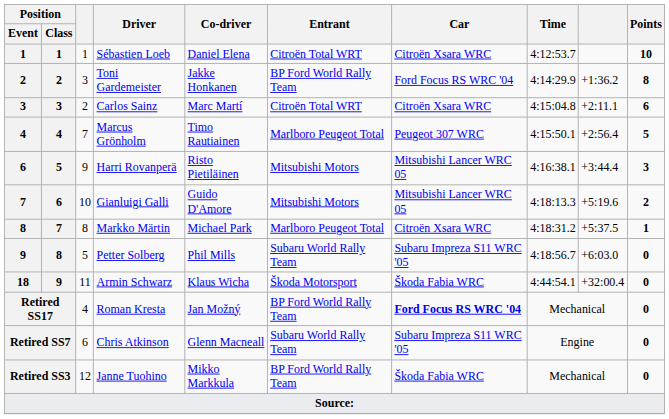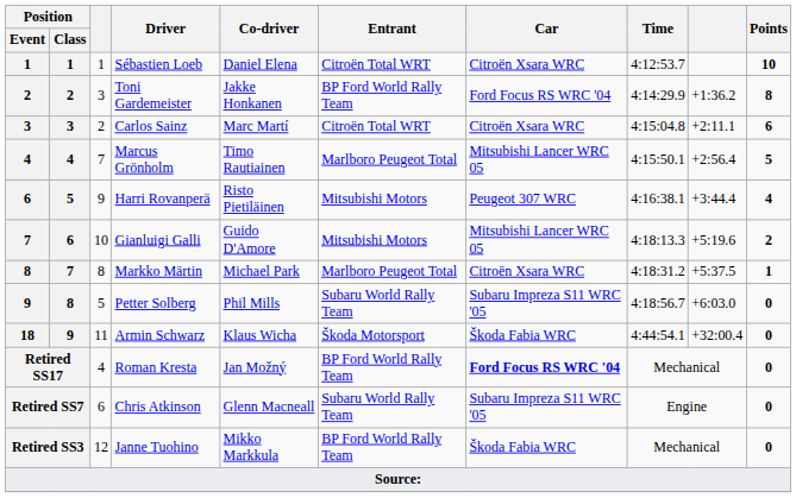 <table class="wikitable" width=85% style="font-size: 85%;">
 <tr>
 <th colspan="2">Position</th>
 <th rowspan="2"></th>
 <th rowspan="2">Driver</th>
 <th rowspan="2">Co-driver</th>
 <th rowspan="2">Entrant</th>
 <th rowspan="2">Car</th>
 <th rowspan="2">Time</th>
 <th rowspan="2"></th>
 <th rowspan="2">Points</th>
 </tr>
 <tr>
 <th>Event</th>
 <th>Class</th>
 </tr>
 <tr>
 <th>1</th>
 <th>1</th>
 <td align="center">1</td>
 <td> <a href='#'>Sébastien Loeb</a></td>
 <td> <a href='#'>Daniel Elena</a></td>
 <td> <a href='#'>Citroën Total WRT</a></td>
 <td><a href='#'>Citroën Xsara WRC</a></td>
 <td>4:12:53.7</td>
 <td></td>
 <td align="center"><strong>10</strong></td>
 </tr>
 <tr>
 <th>2</th>
 <th>2</th>
 <td align="center">3</td>
 <td> <a href='#'>Toni Gardemeister</a></td>
 <td> <a href='#'>Jakke Honkanen</a></td>
 <td> <a href='#'>BP Ford World Rally Team</a></td>
 <td><a href='#'>Ford Focus RS WRC '04</a></td>
 <td>4:14:29.9</td>
 <td>+1:36.2</td>
 <td align="center"><strong>8</strong></td>
 </tr>
 <tr>
 <th>3</th>
 <th>3</th>
 <td align="center">2</td>
 <td> <a href='#'>Carlos Sainz</a></td>
 <td> <a href='#'>Marc Martí</a></td>
 <td> <a href='#'>Citroën Total WRT</a></td>
 <td><a href='#'>Citroën Xsara WRC</a></td>
 <td>4:15:04.8</td>
 <td>+2:11.1</td>
 <td align="center"><strong>6</strong></td>
 </tr>
 <tr>
 <th>4</th>
 <th>4</th>
 <td align="center">7</td>
 <td> <a href='#'>Marcus Grönholm</a></td>
 <td> <a href='#'>Timo Rautiainen</a></td>
 <td> <a href='#'>Marlboro Peugeot Total</a></td>
-<td><a href='#'>Peugeot 307 WRC</a></td>
+<td><a href='#'>Mitsubishi Lancer WRC 05</a></td>
 <td>4:15:50.1</td>
 <td>+2:56.4</td>
 <td align="center"><strong>5</strong></td>
 </tr>
 <tr>
 <th>6</th>
 <th>5</th>
 <td align="center">9</td>
 <td> <a href='#'>Harri Rovanperä</a></td>
 <td> <a href='#'>Risto Pietiläinen</a></td>
 <td> <a href='#'>Mitsubishi Motors</a></td>
-<td><a href='#'>Mitsubishi Lancer WRC 05</a></td>
+<td><a href='#'>Peugeot 307 WRC</a></td>
 <td>4:16:38.1</td>
 <td>+3:44.4</td>
-<td align="center"><strong>3</strong></td>
+<td align="center"><strong>4</strong></td>
 </tr>
 <tr>
 <th>7</th>
 <th>6</th>
 <td align="center">10</td>
 <td> <a href='#'>Gianluigi Galli</a></td>
 <td> <a href='#'>Guido D'Amore</a></td>
 <td> <a href='#'>Mitsubishi Motors</a></td>
 <td><a href='#'>Mitsubishi Lancer WRC 05</a></td>
 <td>4:18:13.3</td>
 <td>+5:19.6</td>
 <td align="center"><strong>2</strong></td>
 </tr>
 <tr>
 <th>8</th>
 <th>7</th>
 <td align="center">8</td>
 <td> <a href='#'>Markko Märtin</a></td>
 <td> <a href='#'>Michael Park</a></td>
 <td> <a href='#'>Marlboro Peugeot Total</a></td>
 <td><a href='#'>Citroën Xsara WRC</a></td>
 <td>4:18:31.2</td>
 <td>+5:37.5</td>
 <td align="center"><strong>1</strong></td>
 </tr>
 <tr>
 <th>9</th>
 <th>8</th>
 <td align="center">5</td>
 <td> <a href='#'>Petter Solberg</a></td>
 <td> <a href='#'>Phil Mills</a></td>
 <td> <a href='#'>Subaru World Rally Team</a></td>
 <td><a href='#'>Subaru Impreza S11 WRC '05</a></td>
 <td>4:18:56.7</td>
 <td>+6:03.0</td>
 <td align="center"><strong>0</strong></td>
 </tr>
 <tr>
 <th>18</th>
 <th>9</th>
 <td align="center">11</td>
 <td> <a href='#'>Armin Schwarz</a></td>
 <td> <a href='#'>Klaus Wicha</a></td>
 <td> <a href='#'>Škoda Motorsport</a></td>
 <td><a href='#'>Škoda Fabia WRC</a></td>
 <td>4:44:54.1</td>
 <td>+32:00.4</td>
 <td align="center"><strong>0</strong></td>
 </tr>
 <tr>
 <th colspan="2">Retired SS17</th>
 <td align="center">4</td>
 <td> <a href='#'>Roman Kresta</a></td>
 <td> <a href='#'>Jan Možný</a></td>
 <td> <a href='#'>BP Ford World Rally Team</a></td>
 <td><strong><a href='#'>Ford Focus RS WRC '04</a></strong></td>
 <td align="center" colspan="2">Mechanical</td>
 <td align="center"><strong>0</strong></td>
 </tr>
 <tr>
 <th colspan="2">Retired SS7</th>
 <td align="center">6</td>
 <td> <a href='#'>Chris Atkinson</a></td>
 <td> <a href='#'>Glenn Macneall</a></td>
 <td> <a href='#'>Subaru World Rally Team</a></td>
 <td><a href='#'>Subaru Impreza S11 WRC '05</a></td>
 <td align="center" colspan="2">Engine</td>
 <td align="center"><strong>0</strong></td>
 </tr>
 <tr>
 <th colspan="2">Retired SS3</th>
 <td align="center">12</td>
 <td> <a href='#'>Janne Tuohino</a></td>
 <td> <a href='#'>Mikko Markkula</a></td>
 <td> <a href='#'>BP Ford World Rally Team</a></td>
 <td><a href='#'>Škoda Fabia WRC</a></td>
 <td align="center" colspan="2">Mechanical</td>
 <td align="center"><strong>0</strong></td>
 </tr>
 <tr>
 <td style="background-color:#EAECF0; text-align:center" colspan="10"><strong>Source:</strong></td>
 </tr>
 <tr>
 </tr>
 </table>
